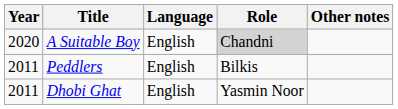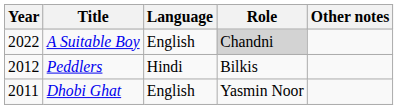 <table class="wikitable">
 <tr style="background:#ccc; text-align:center;">
 <th>Year</th>
 <th>Title</th>
 <th>Language</th>
 <th>Role</th>
 <th>Other notes</th>
 </tr>
 <tr>
-<td>2020</td>
+<td>2022</td>
 <td><a href='#'><em>A Suitable Boy</em></a></td>
 <td>English</td>
 <td style="background: lightgrey;">Chandni</td>
 <td></td>
 </tr>
 <tr>
-<td>2011</td>
+<td>2012</td>
 <td><a href='#'><em>Peddlers</em></a></td>
-<td>English</td>
+<td>Hindi</td>
 <td>Bilkis</td>
 <td></td>
 </tr>
 <tr>
 <td>2011</td>
 <td><em><a href='#'>Dhobi Ghat</a></em></td>
 <td>English</td>
 <td>Yasmin Noor</td>
 <td></td>
 </tr>
 </table>
